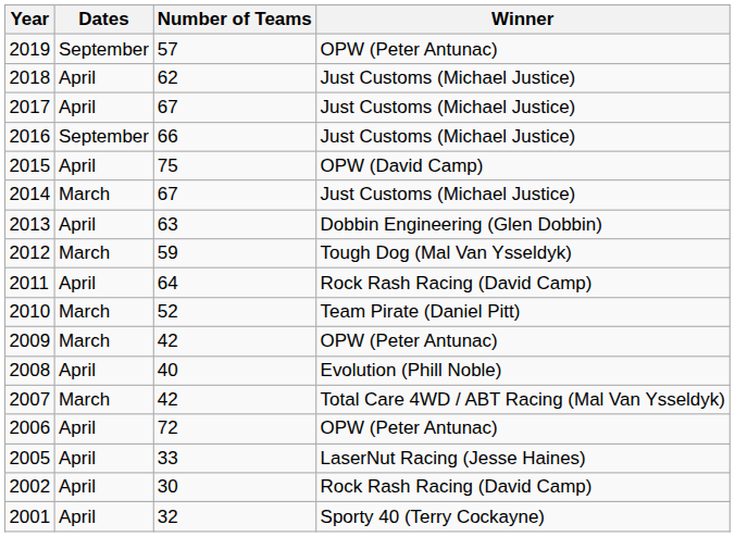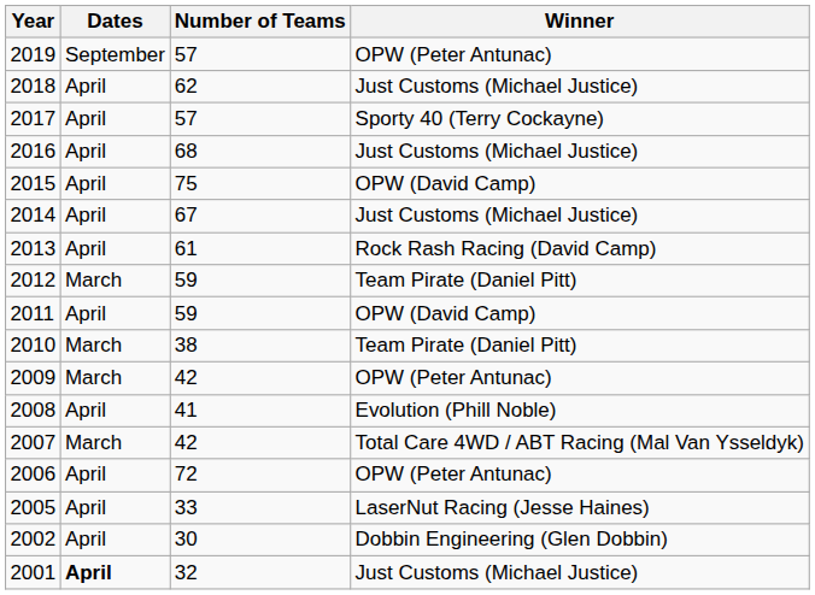 <table class="wikitable sortable">
 <tr>
 <th>Year</th>
 <th>Dates</th>
 <th>Number of Teams</th>
 <th>Winner</th>
 </tr>
 <tr>
 <td>2019</td>
 <td>September</td>
 <td>57</td>
 <td>OPW (Peter Antunac)</td>
 </tr>
 <tr>
 <td>2018</td>
 <td>April</td>
 <td>62</td>
 <td>Just Customs (Michael Justice)</td>
 </tr>
 <tr>
 <td>2017</td>
 <td>April</td>
-<td>67</td>
-<td>Just Customs (Michael Justice)</td>
+<td>57</td>
+<td>Sporty 40 (Terry Cockayne)</td>
 </tr>
 <tr>
 <td>2016</td>
-<td>September</td>
-<td>66</td>
+<td>April</td>
+<td>68</td>
 <td>Just Customs (Michael Justice)</td>
 </tr>
 <tr>
 <td>2015</td>
 <td>April</td>
 <td>75</td>
 <td>OPW (David Camp)</td>
 </tr>
 <tr>
 <td>2014</td>
-<td>March</td>
+<td>April</td>
 <td>67</td>
 <td>Just Customs (Michael Justice)</td>
 </tr>
 <tr>
 <td>2013</td>
 <td>April</td>
-<td>63</td>
-<td>Dobbin Engineering (Glen Dobbin)</td>
+<td>61</td>
+<td>Rock Rash Racing (David Camp)</td>
 </tr>
 <tr>
 <td>2012</td>
 <td>March</td>
 <td>59</td>
-<td>Tough Dog (Mal Van Ysseldyk)</td>
+<td>Team Pirate (Daniel Pitt)</td>
 </tr>
 <tr>
 <td>2011</td>
 <td>April</td>
-<td>64</td>
-<td>Rock Rash Racing (David Camp)</td>
+<td>59</td>
+<td>OPW (David Camp)</td>
 </tr>
 <tr>
 <td>2010</td>
 <td>March</td>
-<td>52</td>
+<td>38</td>
 <td>Team Pirate (Daniel Pitt)</td>
 </tr>
 <tr>
 <td>2009</td>
 <td>March</td>
 <td>42</td>
 <td>OPW (Peter Antunac)</td>
 </tr>
 <tr>
 <td>2008</td>
 <td>April</td>
-<td>40</td>
+<td>41</td>
 <td>Evolution (Phill Noble)</td>
 </tr>
 <tr>
 <td>2007</td>
 <td>March</td>
 <td>42</td>
 <td>Total Care 4WD / ABT Racing (Mal Van Ysseldyk)</td>
 </tr>
 <tr>
 <td>2006</td>
 <td>April</td>
 <td>72</td>
 <td>OPW (Peter Antunac)</td>
 </tr>
 <tr>
 <td>2005</td>
 <td>April</td>
 <td>33</td>
 <td>LaserNut Racing (Jesse Haines)</td>
 </tr>
 <tr>
 <td>2002</td>
 <td>April</td>
 <td>30</td>
-<td>Rock Rash Racing (David Camp)</td>
+<td>Dobbin Engineering (Glen Dobbin)</td>
 </tr>
 <tr>
 <td>2001</td>
-<td>April</td>
+<td><strong>April</strong></td>
 <td>32</td>
-<td>Sporty 40 (Terry Cockayne)</td>
+<td>Just Customs (Michael Justice)</td>
 </tr>
 </table>
